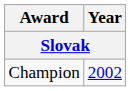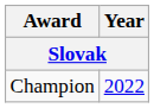 <table class="wikitable">
 <tr>
 <th>Award</th>
 <th>Year</th>
 </tr>
 <tr>
 <th colspan="2"><a href='#'>Slovak</a></th>
 </tr>
 <tr>
 <td>Champion</td>
-<td><a href='#'>2002</a></td>
+<td><a href='#'>2022</a></td>
 </tr>
 </table>
